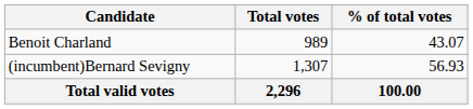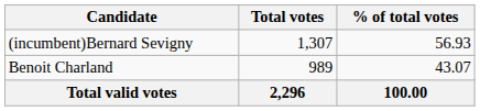 <table style="width:475px;" class="wikitable">
 <tr bgcolor="#EEEEEE">
 <th align="left">Candidate</th>
 <th align="right">Total votes</th>
 <th align="right">% of total votes</th>
 </tr>
 <tr>
+<td align="left">(incumbent)Bernard Sevigny</td>
+<td align="right">1,307</td>
+<td align="right">56.93</td>
+</tr>
+<tr>
 <td align="left">Benoit Charland</td>
 <td align="right">989</td>
 <td align="right">43.07</td>
-</tr>
-<tr>
-<td align="left">(incumbent)Bernard Sevigny</td>
-<td align="right">1,307</td>
-<td align="right">56.93</td>
 </tr>
 <tr bgcolor="#EEEEEE">
 <th align="left">Total valid votes</th>
 <th align="right"><strong>2,296</strong></th>
 <th align="right"><strong>100.00</strong></th>
 </tr>
 </table>
